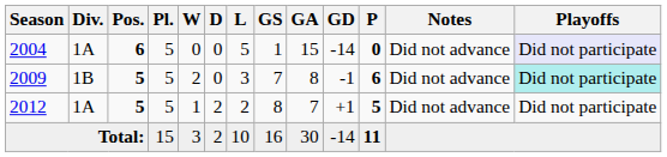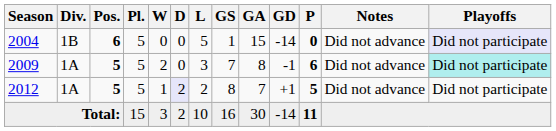 <table class="wikitable">
 <tr style="background:#efefef;">
 <th>Season</th>
 <th>Div.</th>
 <th>Pos.</th>
 <th>Pl.</th>
 <th>W</th>
 <th>D</th>
 <th>L</th>
 <th>GS</th>
 <th>GA</th>
 <th>GD</th>
 <th>P</th>
 <th>Notes</th>
 <th>Playoffs</th>
 </tr>
 <tr>
 <td><a href='#'>2004</a></td>
-<td>1A</td>
+<td>1B</td>
 <td align=right><strong>6</strong></td>
 <td align=right>5</td>
 <td align=right>0</td>
 <td align=right>0</td>
 <td align=right>5</td>
 <td align=right>1</td>
 <td align=right>15</td>
 <td align=right>-14</td>
 <td align=right><strong>0</strong></td>
 <td>Did not advance</td>
 <td style="background: lavender;">Did not participate</td>
 </tr>
 <tr>
 <td><a href='#'>2009</a></td>
-<td>1B</td>
+<td>1A</td>
 <td align=right><strong>5</strong></td>
 <td align=right>5</td>
 <td align=right>2</td>
 <td align=right>0</td>
 <td align=right>3</td>
 <td align=right>7</td>
 <td align=right>8</td>
 <td align=right>-1</td>
 <td align=right><strong>6</strong></td>
 <td>Did not advance</td>
 <td style="background: paleturquoise;">Did not participate</td>
 </tr>
 <tr>
 <td><a href='#'>2012</a></td>
 <td>1A</td>
 <td align=right><strong>5</strong></td>
 <td align=right>5</td>
 <td align=right>1</td>
-<td align=right>2</td>
+<td align=right style="background: lavender;">2</td>
 <td align=right>2</td>
 <td align=right>8</td>
 <td align=right>7</td>
 <td align=right>+1</td>
 <td align=right><strong>5</strong></td>
 <td>Did not advance</td>
 <td>Did not participate</td>
 </tr>
 <tr style="background:#efefef">
 <td align=right colspan=3><strong>Total:</strong></td>
 <td align=right>15</td>
 <td align=right>3</td>
 <td align=right>2</td>
 <td align=right>10</td>
 <td align=right>16</td>
 <td align=right>30</td>
 <td align=right>-14</td>
 <td align=right><strong>11</strong></td>
 <td colspan=3 bgcolor=#efefef></td>
 </tr>
 </table>
